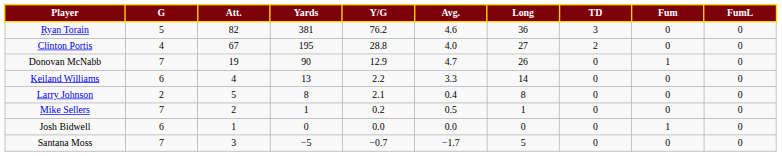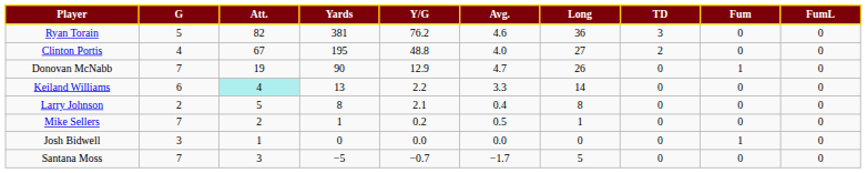 <table class="wikitable sortable" style="font-size:90%">
 <tr>
 <th style="background:#7d0008; color:white; border:2px solid gold; width:10%;">Player</th>
 <th style="background:#7d0008; color:white; border:2px solid gold; width:6%;">G</th>
 <th style="background:#7d0008; color:white; border:2px solid gold; width:6%;">Att.</th>
 <th style="background:#7d0008; color:white; border:2px solid gold; width:6%;">Yards</th>
 <th style="background:#7d0008; color:white; border:2px solid gold; width:6%;">Y/G</th>
 <th style="background:#7d0008; color:white; border:2px solid gold; width:6%;">Avg.</th>
 <th style="background:#7d0008; color:white; border:2px solid gold; width:6%;">Long</th>
 <th style="background:#7d0008; color:white; border:2px solid gold; width:6%;">TD</th>
 <th style="background:#7d0008; color:white; border:2px solid gold; width:6%;">Fum</th>
 <th style="background:#7d0008; color:white; border:2px solid gold; width:6%;">FumL</th>
 </tr>
 <tr style="text-align:center;">
 <td><a href='#'>Ryan Torain</a></td>
 <td>5</td>
 <td>82</td>
 <td>381</td>
 <td>76.2</td>
 <td>4.6</td>
 <td>36</td>
 <td>3</td>
 <td>0</td>
 <td>0</td>
 </tr>
 <tr style="text-align:center;">
 <td><a href='#'>Clinton Portis</a></td>
 <td>4</td>
 <td>67</td>
 <td>195</td>
-<td>28.8</td>
+<td>48.8</td>
 <td>4.0</td>
 <td>27</td>
 <td>2</td>
 <td>0</td>
 <td>0</td>
 </tr>
 <tr style="text-align:center;">
 <td>Donovan McNabb</td>
 <td>7</td>
 <td>19</td>
 <td>90</td>
 <td>12.9</td>
 <td>4.7</td>
 <td>26</td>
 <td>0</td>
 <td>1</td>
 <td>0</td>
 </tr>
 <tr style="text-align:center;">
 <td><a href='#'>Keiland Williams</a></td>
 <td>6</td>
-<td>4</td>
+<td style="background: paleturquoise;">4</td>
 <td>13</td>
 <td>2.2</td>
 <td>3.3</td>
 <td>14</td>
 <td>0</td>
 <td>0</td>
 <td>0</td>
 </tr>
 <tr style="text-align:center;">
 <td><a href='#'>Larry Johnson</a></td>
 <td>2</td>
 <td>5</td>
 <td>8</td>
 <td>2.1</td>
 <td>0.4</td>
 <td>8</td>
 <td>0</td>
 <td>0</td>
 <td>0</td>
 </tr>
 <tr style="text-align:center;">
 <td><a href='#'>Mike Sellers</a></td>
 <td>7</td>
 <td>2</td>
 <td>1</td>
 <td>0.2</td>
 <td>0.5</td>
 <td>1</td>
 <td>0</td>
 <td>0</td>
 <td>0</td>
 </tr>
 <tr style="text-align:center;">
 <td>Josh Bidwell</td>
-<td>6</td>
+<td>3</td>
 <td>1</td>
 <td>0</td>
 <td>0.0</td>
 <td>0.0</td>
 <td>0</td>
 <td>0</td>
 <td>1</td>
 <td>0</td>
 </tr>
 <tr style="text-align:center;">
 <td>Santana Moss</td>
 <td>7</td>
 <td>3</td>
 <td>−5</td>
 <td>−0.7</td>
 <td>−1.7</td>
 <td>5</td>
 <td>0</td>
 <td>0</td>
 <td>0</td>
 </tr>
 </table>
